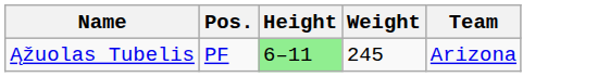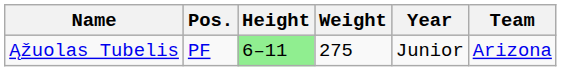 <table class="wikitable sortable" border="1">
 <tr>
 <th>Name</th>
 <th>Pos.</th>
 <th>Height</th>
 <th>Weight</th>
+<th>Year</th>
 <th>Team</th>
 </tr>
 <tr>
 <td><a href='#'>Ąžuolas Tubelis</a></td>
 <td><a href='#'>PF</a></td>
 <td style="background: lightgreen;">6–11</td>
-<td>245</td>
+<td>275</td>
+<td>Junior</td>
 <td><a href='#'>Arizona</a></td>
 </tr>
 </table>
